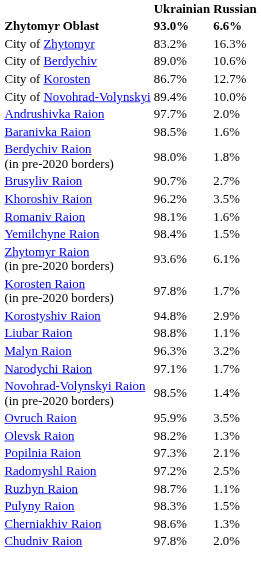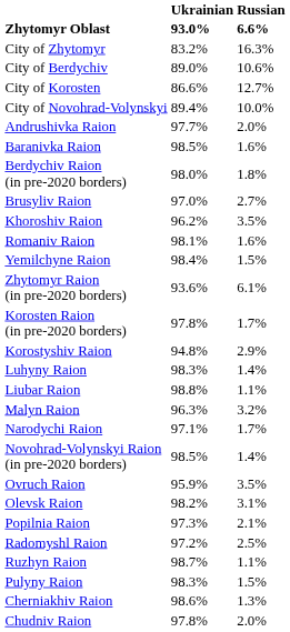 <table class="standard sortable">
 <tr>
 <th></th>
 <th>Ukrainian</th>
 <th>Russian</th>
 </tr>
 <tr>
 <td><strong>Zhytomyr Oblast</strong></td>
 <td><strong>93.0%</strong></td>
 <td><strong>6.6%</strong></td>
 </tr>
 <tr>
 <td>City of <a href='#'>Zhytomyr</a></td>
 <td>83.2%</td>
 <td>16.3%</td>
 </tr>
 <tr>
 <td>City of <a href='#'>Berdychiv</a></td>
 <td>89.0%</td>
 <td>10.6%</td>
 </tr>
 <tr>
 <td>City of <a href='#'>Korosten</a></td>
-<td>86.7%</td>
+<td>86.6%</td>
 <td>12.7%</td>
 </tr>
 <tr>
 <td>City of <a href='#'>Novohrad-Volynskyi</a></td>
 <td>89.4%</td>
 <td>10.0%</td>
 </tr>
 <tr>
 <td><a href='#'>Andrushivka Raion</a></td>
 <td>97.7%</td>
 <td>2.0%</td>
 </tr>
 <tr>
 <td><a href='#'>Baranivka Raion</a></td>
 <td>98.5%</td>
 <td>1.6%</td>
 </tr>
 <tr>
 <td><a href='#'>Berdychiv Raion</a><br>(in pre-2020 borders)</td>
 <td>98.0%</td>
 <td>1.8%</td>
 </tr>
 <tr>
 <td><a href='#'>Brusyliv Raion</a></td>
-<td>90.7%</td>
+<td>97.0%</td>
 <td>2.7%</td>
 </tr>
 <tr>
 <td><a href='#'>Khoroshiv Raion</a></td>
 <td>96.2%</td>
 <td>3.5%</td>
 </tr>
 <tr>
 <td><a href='#'>Romaniv Raion</a></td>
 <td>98.1%</td>
 <td>1.6%</td>
 </tr>
 <tr>
 <td><a href='#'>Yemilchyne Raion</a></td>
 <td>98.4%</td>
 <td>1.5%</td>
 </tr>
 <tr>
 <td><a href='#'>Zhytomyr Raion</a><br>(in pre-2020 borders)</td>
 <td>93.6%</td>
 <td>6.1%</td>
 </tr>
 <tr>
 <td><a href='#'>Korosten Raion</a><br>(in pre-2020 borders)</td>
 <td>97.8%</td>
 <td>1.7%</td>
 </tr>
 <tr>
 <td><a href='#'>Korostyshiv Raion</a></td>
 <td>94.8%</td>
 <td>2.9%</td>
 </tr>
 <tr>
+<td><a href='#'>Luhyny Raion</a></td>
+<td>98.3%</td>
+<td>1.4%</td>
+</tr>
+<tr>
 <td><a href='#'>Liubar Raion</a></td>
 <td>98.8%</td>
 <td>1.1%</td>
 </tr>
 <tr>
 <td><a href='#'>Malyn Raion</a></td>
 <td>96.3%</td>
 <td>3.2%</td>
 </tr>
 <tr>
 <td><a href='#'>Narodychi Raion</a></td>
 <td>97.1%</td>
 <td>1.7%</td>
 </tr>
 <tr>
 <td><a href='#'>Novohrad-Volynskyi Raion</a><br>(in pre-2020 borders)</td>
 <td>98.5%</td>
 <td>1.4%</td>
 </tr>
 <tr>
 <td><a href='#'>Ovruch Raion</a></td>
 <td>95.9%</td>
 <td>3.5%</td>
 </tr>
 <tr>
 <td><a href='#'>Olevsk Raion</a></td>
 <td>98.2%</td>
-<td>1.3%</td>
+<td>3.1%</td>
 </tr>
 <tr>
 <td><a href='#'>Popilnia Raion</a></td>
 <td>97.3%</td>
 <td>2.1%</td>
 </tr>
 <tr>
 <td><a href='#'>Radomyshl Raion</a></td>
 <td>97.2%</td>
 <td>2.5%</td>
 </tr>
 <tr>
 <td><a href='#'>Ruzhyn Raion</a></td>
 <td>98.7%</td>
 <td>1.1%</td>
 </tr>
 <tr>
 <td><a href='#'>Pulyny Raion</a></td>
 <td>98.3%</td>
 <td>1.5%</td>
 </tr>
 <tr>
 <td><a href='#'>Cherniakhiv Raion</a></td>
 <td>98.6%</td>
 <td>1.3%</td>
 </tr>
 <tr>
 <td><a href='#'>Chudniv Raion</a></td>
 <td>97.8%</td>
 <td>2.0%</td>
 </tr>
 </table>
